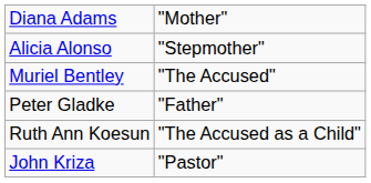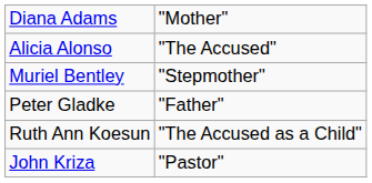 <table class="wikitable">
 <tr>
 <td><a href='#'>Diana Adams</a></td>
 <td>"Mother"</td>
 </tr>
 <tr>
 <td><a href='#'>Alicia Alonso</a></td>
-<td>"Stepmother"</td>
+<td>"The Accused"</td>
 </tr>
 <tr>
 <td><a href='#'>Muriel Bentley</a></td>
-<td>"The Accused"</td>
+<td>"Stepmother"</td>
 </tr>
 <tr>
 <td>Peter Gladke</td>
 <td>"Father"</td>
 </tr>
 <tr>
 <td>Ruth Ann Koesun</td>
 <td>"The Accused as a Child"</td>
 </tr>
 <tr>
 <td><a href='#'>John Kriza</a></td>
 <td>"Pastor"</td>
 </tr>
 </table>
